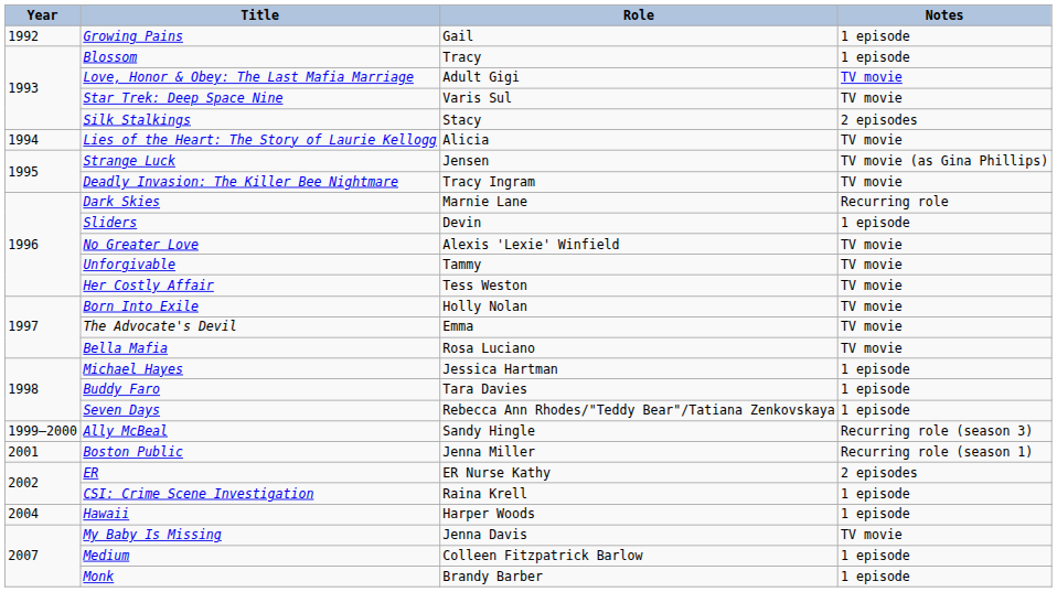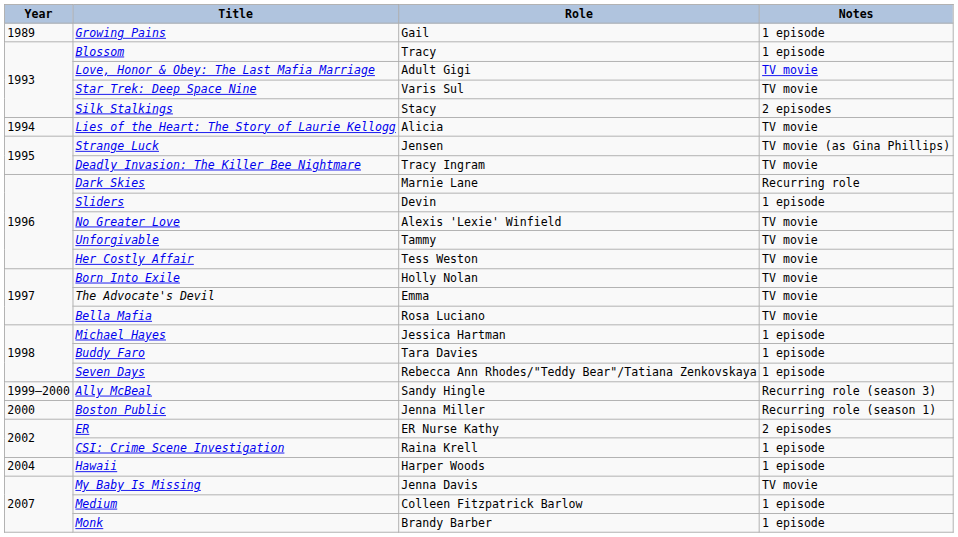 <table class="wikitable sortable">
 <tr>
 <th style="background:#B0C4DE;">Year</th>
 <th style="background:#B0C4DE;">Title</th>
 <th style="background:#B0C4DE;">Role</th>
 <th style="background:#B0C4DE;">Notes</th>
 </tr>
 <tr>
-<td>1992</td>
+<td>1989</td>
 <td><em><a href='#'>Growing Pains</a></em></td>
 <td>Gail</td>
 <td>1 episode</td>
 </tr>
 <tr>
 <td rowspan="4">1993</td>
 <td><em><a href='#'>Blossom</a></em></td>
 <td>Tracy</td>
 <td>1 episode</td>
 </tr>
 <tr>
 <td><em><a href='#'>Love, Honor & Obey: The Last Mafia Marriage</a></em></td>
 <td>Adult Gigi</td>
 <td><a href='#'>TV movie</a></td>
 </tr>
 <tr>
 <td><em><a href='#'>Star Trek: Deep Space Nine</a></em></td>
 <td>Varis Sul</td>
 <td>TV movie</td>
 </tr>
 <tr>
 <td><em><a href='#'>Silk Stalkings</a></em></td>
 <td>Stacy</td>
 <td>2 episodes</td>
 </tr>
 <tr>
 <td>1994</td>
 <td><em><a href='#'>Lies of the Heart: The Story of Laurie Kellogg</a></em></td>
 <td>Alicia</td>
 <td>TV movie</td>
 </tr>
 <tr>
 <td rowspan="2">1995</td>
 <td><em><a href='#'>Strange Luck</a></em></td>
 <td>Jensen</td>
 <td>TV movie (as Gina Phillips)</td>
 </tr>
 <tr>
 <td><em><a href='#'>Deadly Invasion: The Killer Bee Nightmare</a></em></td>
 <td>Tracy Ingram</td>
 <td>TV movie</td>
 </tr>
 <tr>
 <td rowspan="5">1996</td>
 <td><em><a href='#'>Dark Skies</a></em></td>
 <td>Marnie Lane</td>
 <td>Recurring role</td>
 </tr>
 <tr>
 <td><em><a href='#'>Sliders</a></em></td>
 <td>Devin</td>
 <td>1 episode</td>
 </tr>
 <tr>
 <td><em><a href='#'>No Greater Love</a></em></td>
 <td>Alexis 'Lexie' Winfield</td>
 <td>TV movie</td>
 </tr>
 <tr>
 <td><em><a href='#'>Unforgivable</a></em></td>
 <td>Tammy</td>
 <td>TV movie</td>
 </tr>
 <tr>
 <td><em><a href='#'>Her Costly Affair</a></em></td>
 <td>Tess Weston</td>
 <td>TV movie</td>
 </tr>
 <tr>
 <td rowspan="3">1997</td>
 <td><em><a href='#'>Born Into Exile</a></em></td>
 <td>Holly Nolan</td>
 <td>TV movie</td>
 </tr>
 <tr>
 <td><em>The Advocate's Devil</em></td>
 <td>Emma</td>
 <td>TV movie</td>
 </tr>
 <tr>
 <td><em><a href='#'>Bella Mafia</a></em></td>
 <td>Rosa Luciano</td>
 <td>TV movie</td>
 </tr>
 <tr>
 <td rowspan="3">1998</td>
 <td><em><a href='#'>Michael Hayes</a></em></td>
 <td>Jessica Hartman</td>
 <td>1 episode</td>
 </tr>
 <tr>
 <td><em><a href='#'>Buddy Faro</a></em></td>
 <td>Tara Davies</td>
 <td>1 episode</td>
 </tr>
 <tr>
 <td><em><a href='#'>Seven Days</a></em></td>
 <td>Rebecca Ann Rhodes/"Teddy Bear"/Tatiana Zenkovskaya</td>
 <td>1 episode</td>
 </tr>
 <tr>
 <td>1999–2000</td>
 <td><em><a href='#'>Ally McBeal</a></em></td>
 <td>Sandy Hingle</td>
 <td>Recurring role (season 3)</td>
 </tr>
 <tr>
-<td>2001</td>
+<td>2000</td>
 <td><em><a href='#'>Boston Public</a></em></td>
 <td>Jenna Miller</td>
 <td>Recurring role (season 1)</td>
 </tr>
 <tr>
 <td rowspan="2">2002</td>
 <td><em><a href='#'>ER</a></em></td>
 <td>ER Nurse Kathy</td>
 <td>2 episodes</td>
 </tr>
 <tr>
 <td><em><a href='#'>CSI: Crime Scene Investigation</a></em></td>
 <td>Raina Krell</td>
 <td>1 episode</td>
 </tr>
 <tr>
 <td>2004</td>
 <td><em><a href='#'>Hawaii</a></em></td>
 <td>Harper Woods</td>
 <td>1 episode</td>
 </tr>
 <tr>
 <td rowspan="3">2007</td>
 <td><em><a href='#'>My Baby Is Missing</a></em></td>
 <td>Jenna Davis</td>
 <td>TV movie</td>
 </tr>
 <tr>
 <td><em><a href='#'>Medium</a></em></td>
 <td>Colleen Fitzpatrick Barlow</td>
 <td>1 episode</td>
 </tr>
 <tr>
 <td><em><a href='#'>Monk</a></em></td>
 <td>Brandy Barber</td>
 <td>1 episode</td>
 </tr>
 </table>
